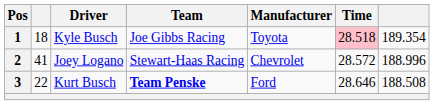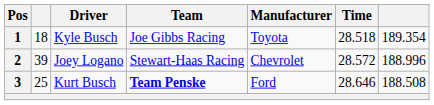 <table class="wikitable" style="font-size:95%">
 <tr>
 <th>Pos</th>
 <th></th>
 <th>Driver</th>
 <th>Team</th>
 <th>Manufacturer</th>
 <th>Time</th>
 <th></th>
 </tr>
 <tr>
 <th>1</th>
 <td>18</td>
 <td><a href='#'>Kyle Busch</a></td>
 <td><a href='#'>Joe Gibbs Racing</a></td>
 <td><a href='#'>Toyota</a></td>
-<td style="background: pink;">28.518</td>
+<td>28.518</td>
 <td>189.354</td>
 </tr>
 <tr>
 <th>2</th>
-<td>41</td>
+<td>39</td>
 <td><a href='#'>Joey Logano</a></td>
 <td><a href='#'>Stewart-Haas Racing</a></td>
 <td><a href='#'>Chevrolet</a></td>
 <td>28.572</td>
 <td>188.996</td>
 </tr>
 <tr>
 <th>3</th>
-<td>22</td>
+<td>25</td>
 <td><a href='#'>Kurt Busch</a></td>
 <td><strong><a href='#'>Team Penske</a></strong></td>
 <td><a href='#'>Ford</a></td>
 <td>28.646</td>
 <td>188.508</td>
 </tr>
 <tr>
 <th colspan="7"></th>
 </tr>
 </table>
